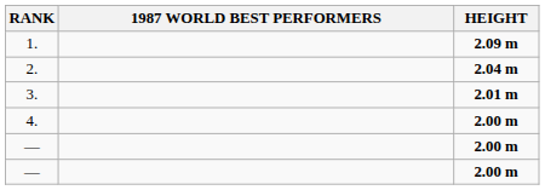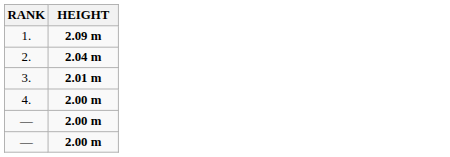 <table class="wikitable" style="border-collapse: collapse; font-size: 90%;">
 <tr>
 <th>RANK</th>
-<th align="center" style="width: 25em">1987 WORLD BEST PERFORMERS</th>
 <th align="center" style="width: 5em">HEIGHT</th>
 </tr>
 <tr>
 <td align="center">1.</td>
-<td></td>
 <td align="center"><strong>2.09 m</strong></td>
 </tr>
 <tr>
 <td align="center">2.</td>
-<td></td>
 <td align="center"><strong>2.04 m</strong></td>
 </tr>
 <tr>
 <td align="center">3.</td>
-<td></td>
 <td align="center"><strong>2.01 m</strong></td>
 </tr>
 <tr>
 <td align="center">4.</td>
-<td></td>
 <td align="center"><strong>2.00 m</strong></td>
 </tr>
 <tr>
 <td align="center">—</td>
-<td></td>
 <td align="center"><strong>2.00 m</strong></td>
 </tr>
 <tr>
 <td align="center">—</td>
-<td></td>
 <td align="center"><strong>2.00 m</strong></td>
 </tr>
 </table>
